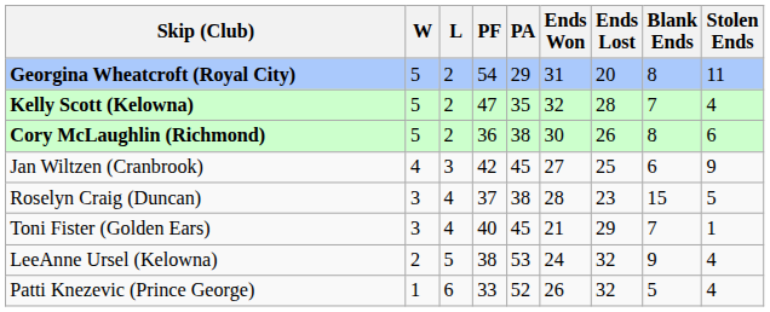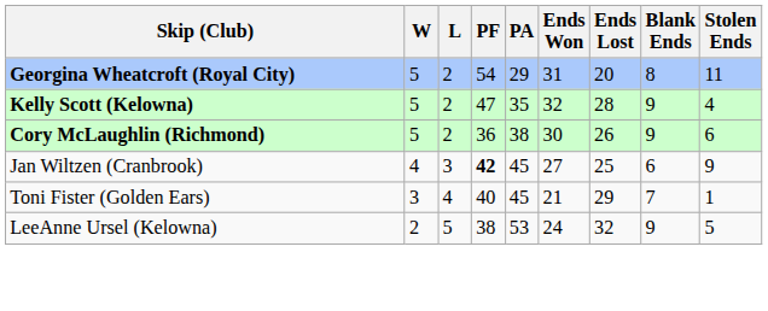 <table class="wikitable">
 <tr>
 <th bgcolor="#efefef" width="320">Skip (Club)</th>
 <th bgcolor="#efefef" width="20">W</th>
 <th bgcolor="#efefef" width="20">L</th>
 <th bgcolor="#efefef" width="20">PF</th>
 <th bgcolor="#efefef" width="20">PA</th>
 <th bgcolor="#efefef" width="20">Ends <br> Won</th>
 <th bgcolor="#efefef" width="20">Ends <br> Lost</th>
 <th bgcolor="#efefef" width="20">Blank <br> Ends</th>
 <th bgcolor="#efefef" width="20">Stolen <br> Ends</th>
 </tr>
 <tr bgcolor="#aac9fc">
 <td><strong>Georgina Wheatcroft (Royal City)</strong></td>
 <td>5</td>
 <td>2</td>
 <td>54</td>
 <td>29</td>
 <td>31</td>
 <td>20</td>
 <td>8</td>
 <td>11</td>
 </tr>
 <tr bgcolor="#ccffcc">
 <td><strong>Kelly Scott (Kelowna)</strong></td>
 <td>5</td>
 <td>2</td>
 <td>47</td>
 <td>35</td>
 <td>32</td>
 <td>28</td>
-<td>7</td>
+<td>9</td>
 <td>4</td>
 </tr>
 <tr bgcolor="#ccffcc">
 <td><strong>Cory McLaughlin (Richmond)</strong></td>
 <td>5</td>
 <td>2</td>
 <td>36</td>
 <td>38</td>
 <td>30</td>
 <td>26</td>
-<td>8</td>
+<td>9</td>
 <td>6</td>
 </tr>
 <tr>
 <td>Jan Wiltzen (Cranbrook)</td>
 <td>4</td>
 <td>3</td>
-<td>42</td>
+<td><strong>42</strong></td>
 <td>45</td>
 <td>27</td>
 <td>25</td>
 <td>6</td>
 <td>9</td>
-</tr>
-<tr>
-<td>Roselyn Craig (Duncan)</td>
-<td>3</td>
-<td>4</td>
-<td>37</td>
-<td>38</td>
-<td>28</td>
-<td>23</td>
-<td>15</td>
-<td>5</td>
 </tr>
 <tr>
 <td>Toni Fister (Golden Ears)</td>
 <td>3</td>
 <td>4</td>
 <td>40</td>
 <td>45</td>
 <td>21</td>
 <td>29</td>
 <td>7</td>
 <td>1</td>
 </tr>
 <tr>
 <td>LeeAnne Ursel (Kelowna)</td>
 <td>2</td>
 <td>5</td>
 <td>38</td>
 <td>53</td>
 <td>24</td>
 <td>32</td>
 <td>9</td>
-<td>4</td>
-</tr>
-<tr>
-<td>Patti Knezevic (Prince George)</td>
-<td>1</td>
-<td>6</td>
-<td>33</td>
-<td>52</td>
-<td>26</td>
-<td>32</td>
 <td>5</td>
-<td>4</td>
 </tr>
 </table>
